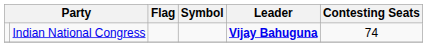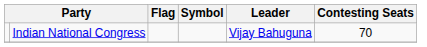 <table class="wikitable" style="text-align:center">
 <tr>
 <th colspan="2">Party</th>
 <th>Flag</th>
 <th>Symbol</th>
 <th>Leader</th>
 <th>Contesting Seats</th>
 </tr>
 <tr>
 <td></td>
 <td><a href='#'>Indian National Congress</a></td>
 <td></td>
 <td></td>
-<td><strong><a href='#'>Vijay Bahuguna</a></strong></td>
-<td>74</td>
+<td><a href='#'>Vijay Bahuguna</a></td>
+<td>70</td>
 </tr>
 <tr>
 </tr>
 </table>
